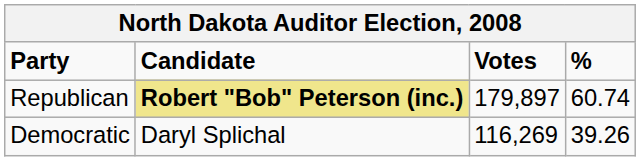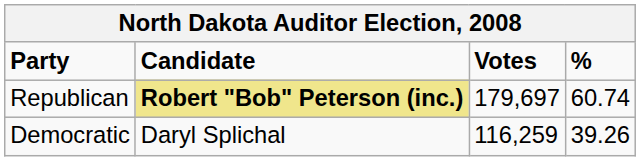 <table class="wikitable">
 <tr>
 <th colspan="4">North Dakota Auditor Election, 2008</th>
 </tr>
 <tr>
 <td><strong>Party</strong></td>
 <td><strong>Candidate</strong></td>
 <td><strong>Votes</strong></td>
 <td><strong>%</strong></td>
 </tr>
 <tr>
 <td>Republican</td>
 <td style="background: khaki;"><strong>Robert "Bob" Peterson (inc.)</strong></td>
-<td>179,897</td>
+<td>179,697</td>
 <td>60.74</td>
 </tr>
 <tr>
 <td>Democratic</td>
 <td>Daryl Splichal</td>
-<td>116,269</td>
+<td>116,259</td>
 <td>39.26</td>
 </tr>
 </table>
